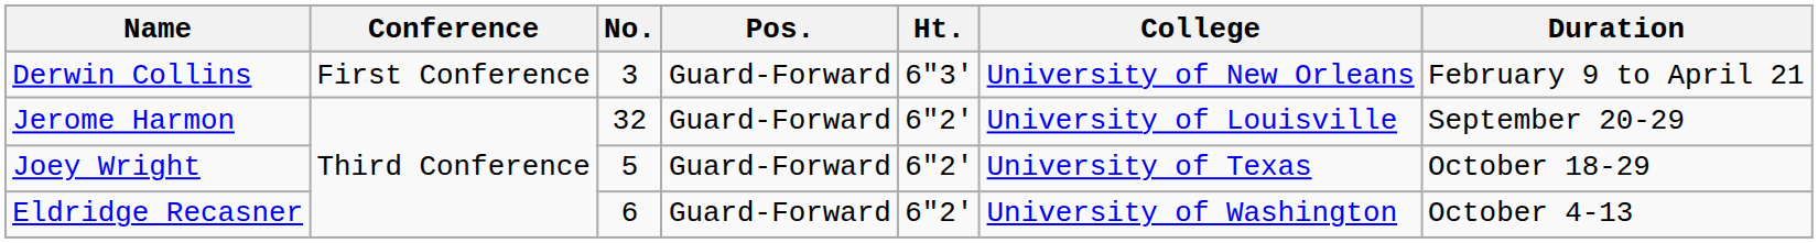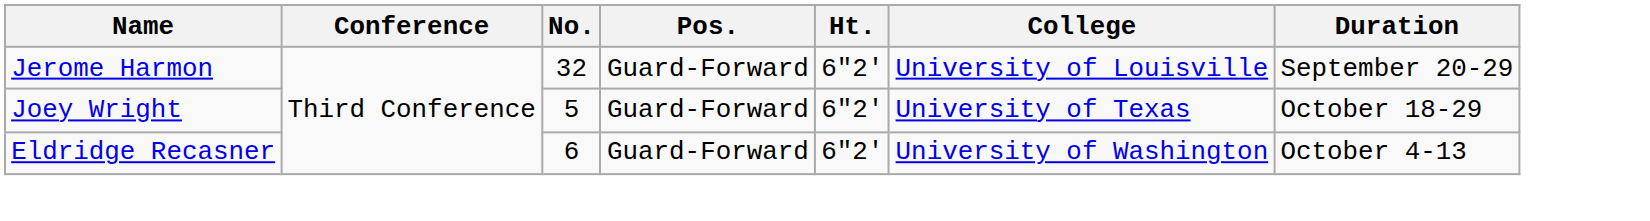 <table class="wikitable" border="1">
 <tr>
 <th>Name</th>
 <th>Conference</th>
 <th>No.</th>
 <th>Pos.</th>
 <th>Ht.</th>
 <th>College</th>
 <th>Duration</th>
-</tr>
-<tr>
-<td><a href='#'>Derwin Collins</a></td>
-<td>First Conference</td>
-<td align=center>3</td>
-<td align=center>Guard-Forward</td>
-<td align=center>6"3'</td>
-<td><a href='#'>University of New Orleans</a></td>
-<td>February 9 to April 21</td>
 </tr>
 <tr>
 <td><a href='#'>Jerome Harmon</a></td>
 <td rowspan="3">Third Conference</td>
 <td align=center>32</td>
 <td align=center>Guard-Forward</td>
 <td align=center>6"2'</td>
 <td><a href='#'>University of Louisville</a></td>
 <td>September 20-29</td>
 </tr>
 <tr>
 <td><a href='#'>Joey Wright</a></td>
 <td align=center>5</td>
 <td align=center>Guard-Forward</td>
 <td align=center>6"2'</td>
 <td><a href='#'>University of Texas</a></td>
 <td>October 18-29</td>
 </tr>
 <tr>
 <td><a href='#'>Eldridge Recasner</a></td>
 <td align=center>6</td>
 <td align=center>Guard-Forward</td>
 <td align=center>6"2'</td>
 <td><a href='#'>University of Washington</a></td>
 <td>October 4-13</td>
 </tr>
 </table>
